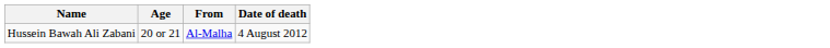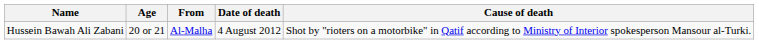 <table class="wikitable sortable">
 <tr>
 <th>Name</th>
 <th>Age</th>
 <th>From</th>
 <th>Date of death</th>
+<th>Cause of death</th>
 </tr>
 <tr>
 <td>Hussein Bawah Ali Zabani</td>
 <td>20 or 21</td>
 <td><a href='#'>Al-Malha</a></td>
 <td>4 August 2012</td>
+<td>Shot by "rioters on a motorbike" in <a href='#'>Qatif</a> according to <a href='#'>Ministry of Interior</a> spokesperson Mansour al-Turki.</td>
 </tr>
 </table>
